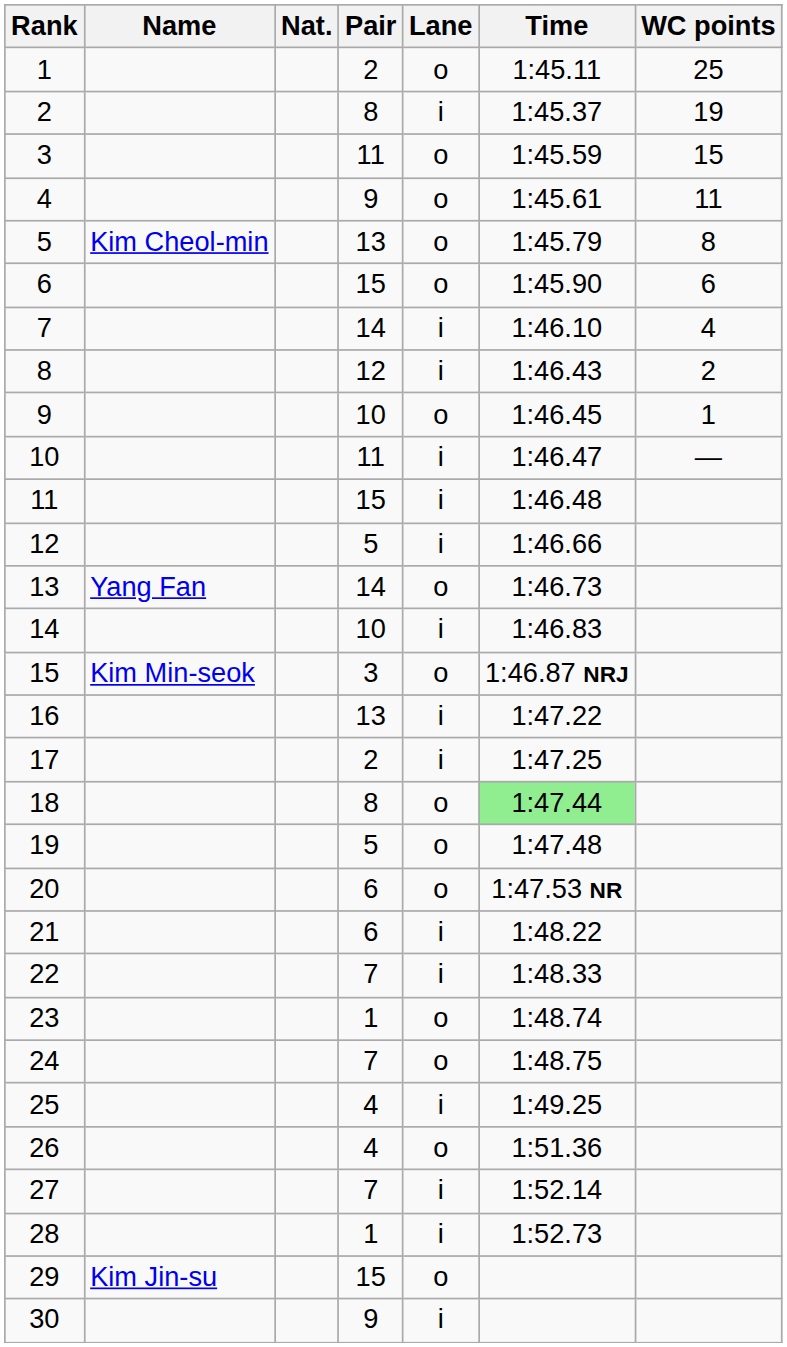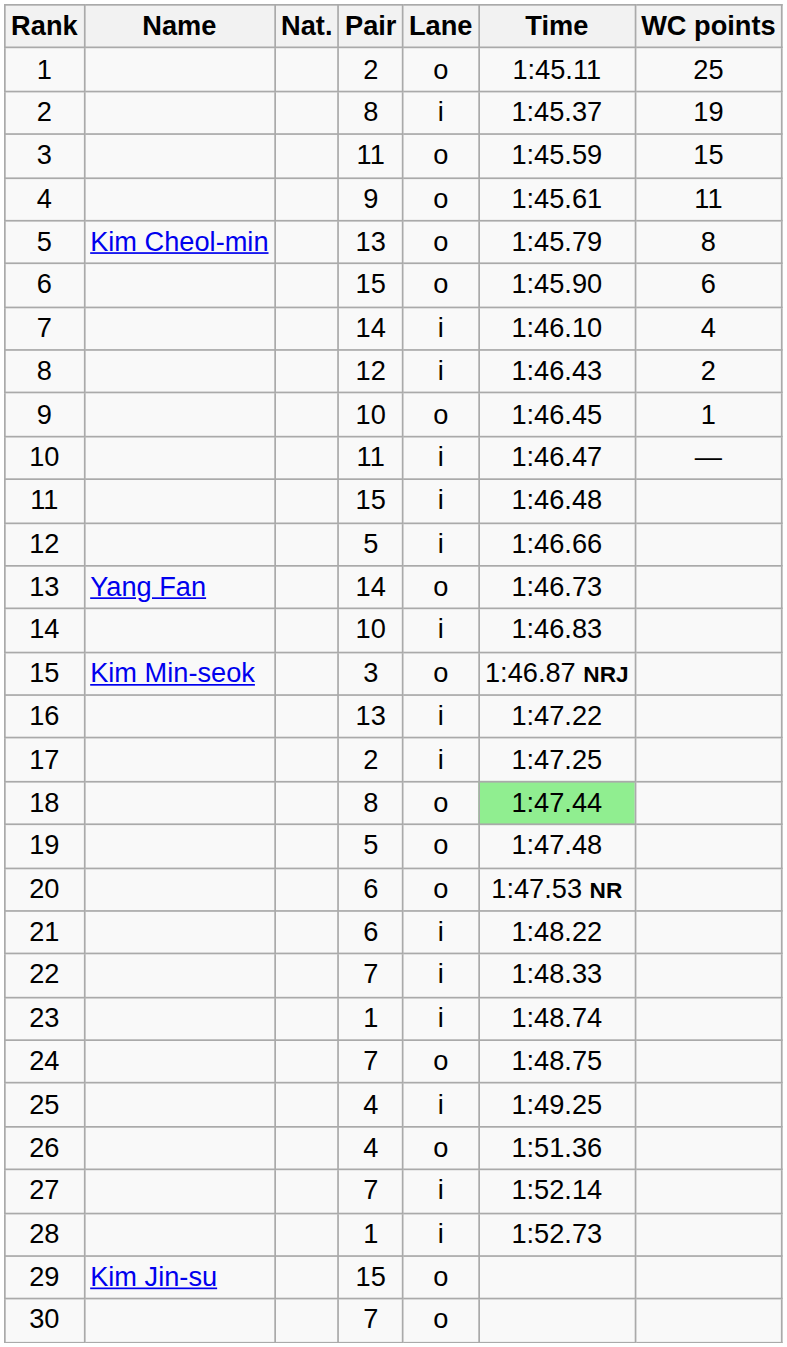 <table class="wikitable sortable" style="text-align:center">
 <tr>
 <th>Rank</th>
 <th>Name</th>
 <th>Nat.</th>
 <th>Pair</th>
 <th>Lane</th>
 <th>Time</th>
 <th>WC points</th>
 </tr>
 <tr>
 <td>1</td>
 <td align=left></td>
 <td></td>
 <td>2</td>
 <td>o</td>
 <td>1:45.11</td>
 <td>25</td>
 </tr>
 <tr>
 <td>2</td>
 <td align=left></td>
 <td></td>
 <td>8</td>
 <td>i</td>
 <td>1:45.37</td>
 <td>19</td>
 </tr>
 <tr>
 <td>3</td>
 <td align=left></td>
 <td></td>
 <td>11</td>
 <td>o</td>
 <td>1:45.59</td>
 <td>15</td>
 </tr>
 <tr>
 <td>4</td>
 <td align=left></td>
 <td></td>
 <td>9</td>
 <td>o</td>
 <td>1:45.61</td>
 <td>11</td>
 </tr>
 <tr>
 <td>5</td>
 <td align=left><a href='#'>Kim Cheol-min</a></td>
 <td></td>
 <td>13</td>
 <td>o</td>
 <td>1:45.79</td>
 <td>8</td>
 </tr>
 <tr>
 <td>6</td>
 <td align=left></td>
 <td></td>
 <td>15</td>
 <td>o</td>
 <td>1:45.90</td>
 <td>6</td>
 </tr>
 <tr>
 <td>7</td>
 <td align=left></td>
 <td></td>
 <td>14</td>
 <td>i</td>
 <td>1:46.10</td>
 <td>4</td>
 </tr>
 <tr>
 <td>8</td>
 <td align=left></td>
 <td></td>
 <td>12</td>
 <td>i</td>
 <td>1:46.43</td>
 <td>2</td>
 </tr>
 <tr>
 <td>9</td>
 <td align=left></td>
 <td></td>
 <td>10</td>
 <td>o</td>
 <td>1:46.45</td>
 <td>1</td>
 </tr>
 <tr>
 <td>10</td>
 <td align=left></td>
 <td></td>
 <td>11</td>
 <td>i</td>
 <td>1:46.47</td>
 <td>—</td>
 </tr>
 <tr>
 <td>11</td>
 <td align=left></td>
 <td></td>
 <td>15</td>
 <td>i</td>
 <td>1:46.48</td>
 <td></td>
 </tr>
 <tr>
 <td>12</td>
 <td align=left></td>
 <td></td>
 <td>5</td>
 <td>i</td>
 <td>1:46.66</td>
 <td></td>
 </tr>
 <tr>
 <td>13</td>
 <td align=left><a href='#'>Yang Fan</a></td>
 <td></td>
 <td>14</td>
 <td>o</td>
 <td>1:46.73</td>
 <td></td>
 </tr>
 <tr>
 <td>14</td>
 <td align=left></td>
 <td></td>
 <td>10</td>
 <td>i</td>
 <td>1:46.83</td>
 <td></td>
 </tr>
 <tr>
 <td>15</td>
 <td align=left><a href='#'>Kim Min-seok</a></td>
 <td></td>
 <td>3</td>
 <td>o</td>
 <td>1:46.87 <small><strong>NRJ</strong></small></td>
 <td></td>
 </tr>
 <tr>
 <td>16</td>
 <td align=left></td>
 <td></td>
 <td>13</td>
 <td>i</td>
 <td>1:47.22</td>
 <td></td>
 </tr>
 <tr>
 <td>17</td>
 <td align=left></td>
 <td></td>
 <td>2</td>
 <td>i</td>
 <td>1:47.25</td>
 <td></td>
 </tr>
 <tr>
 <td>18</td>
 <td align=left></td>
 <td></td>
 <td>8</td>
 <td>o</td>
 <td style="background: lightgreen;">1:47.44</td>
 <td></td>
 </tr>
 <tr>
 <td>19</td>
 <td align=left></td>
 <td></td>
 <td>5</td>
 <td>o</td>
 <td>1:47.48</td>
 <td></td>
 </tr>
 <tr>
 <td>20</td>
 <td align=left></td>
 <td></td>
 <td>6</td>
 <td>o</td>
 <td>1:47.53 <small><strong>NR</strong></small></td>
 <td></td>
 </tr>
 <tr>
 <td>21</td>
 <td align=left></td>
 <td></td>
 <td>6</td>
 <td>i</td>
 <td>1:48.22</td>
 <td></td>
 </tr>
 <tr>
 <td>22</td>
 <td align=left></td>
 <td></td>
 <td>7</td>
 <td>i</td>
 <td>1:48.33</td>
 <td></td>
 </tr>
 <tr>
 <td>23</td>
 <td align=left></td>
 <td></td>
 <td>1</td>
-<td>o</td>
+<td>i</td>
 <td>1:48.74</td>
 <td></td>
 </tr>
 <tr>
 <td>24</td>
 <td align=left></td>
 <td></td>
 <td>7</td>
 <td>o</td>
 <td>1:48.75</td>
 <td></td>
 </tr>
 <tr>
 <td>25</td>
 <td align=left></td>
 <td></td>
 <td>4</td>
 <td>i</td>
 <td>1:49.25</td>
 <td></td>
 </tr>
 <tr>
 <td>26</td>
 <td align=left></td>
 <td></td>
 <td>4</td>
 <td>o</td>
 <td>1:51.36</td>
 <td></td>
 </tr>
 <tr>
 <td>27</td>
 <td align=left></td>
 <td></td>
 <td>7</td>
 <td>i</td>
 <td>1:52.14</td>
 <td></td>
 </tr>
 <tr>
 <td>28</td>
 <td align=left></td>
 <td></td>
 <td>1</td>
 <td>i</td>
 <td>1:52.73</td>
 <td></td>
 </tr>
 <tr>
 <td>29</td>
 <td align=left><a href='#'>Kim Jin-su</a></td>
 <td></td>
 <td>15</td>
 <td>o</td>
 <td></td>
 <td></td>
 </tr>
 <tr>
 <td>30</td>
 <td align=left></td>
 <td></td>
-<td>9</td>
-<td>i</td>
+<td>7</td>
+<td>o</td>
 <td></td>
 <td></td>
 </tr>
 </table>
